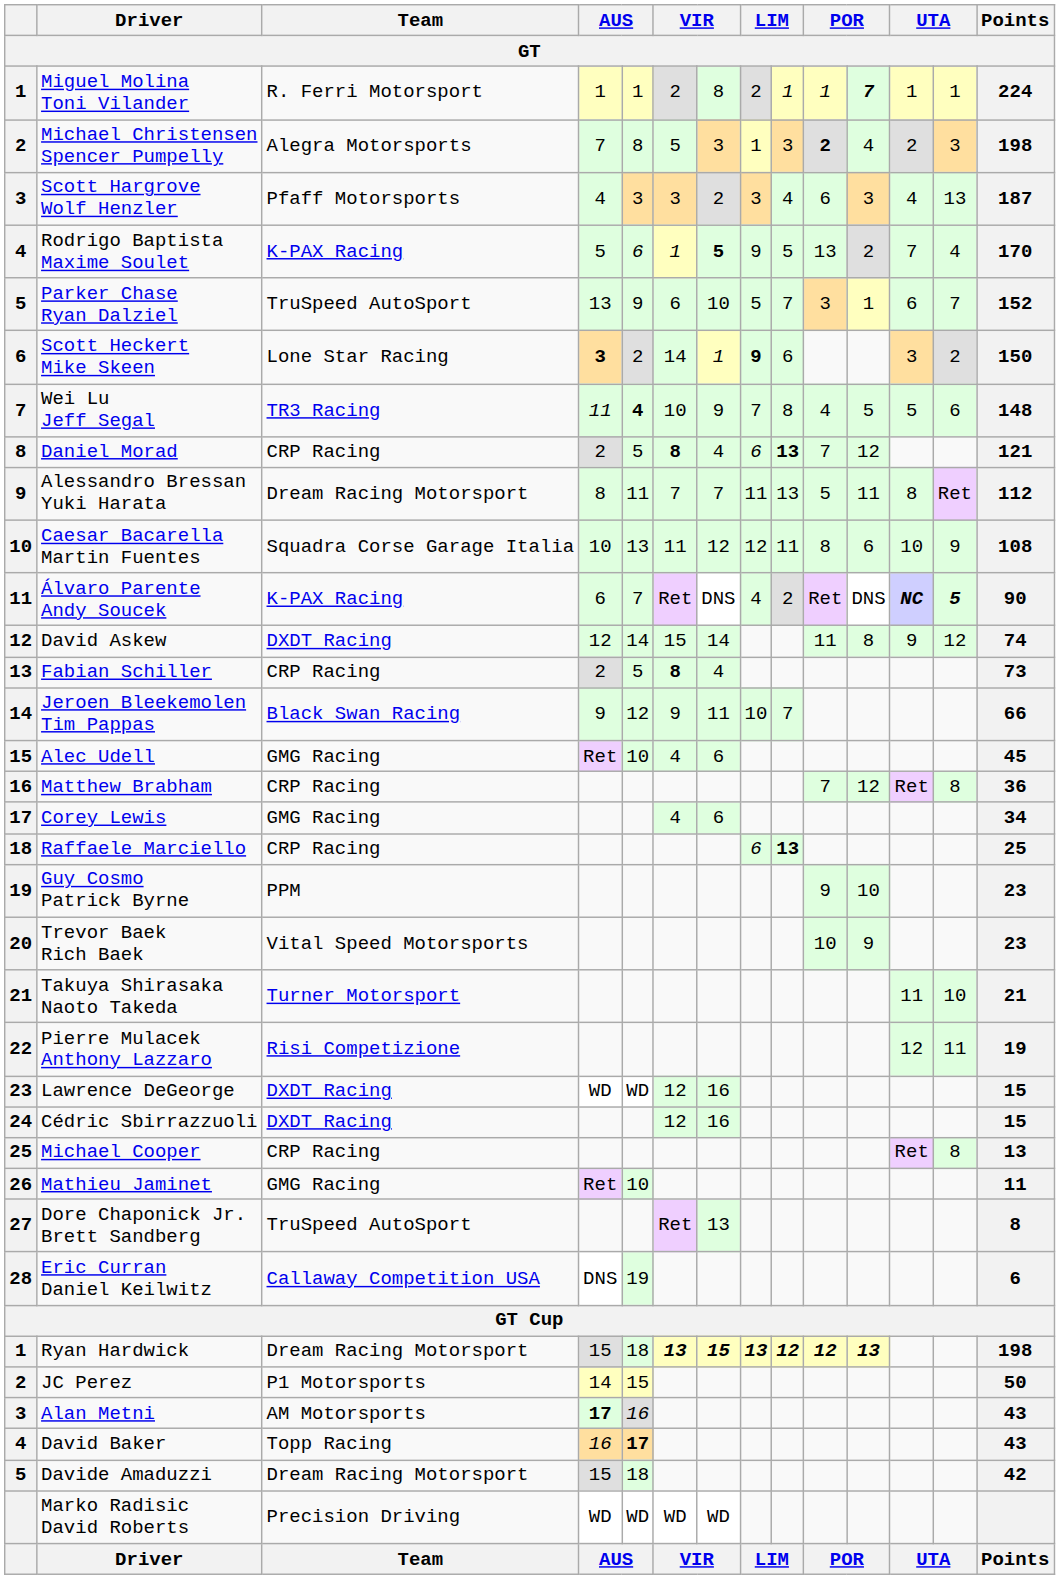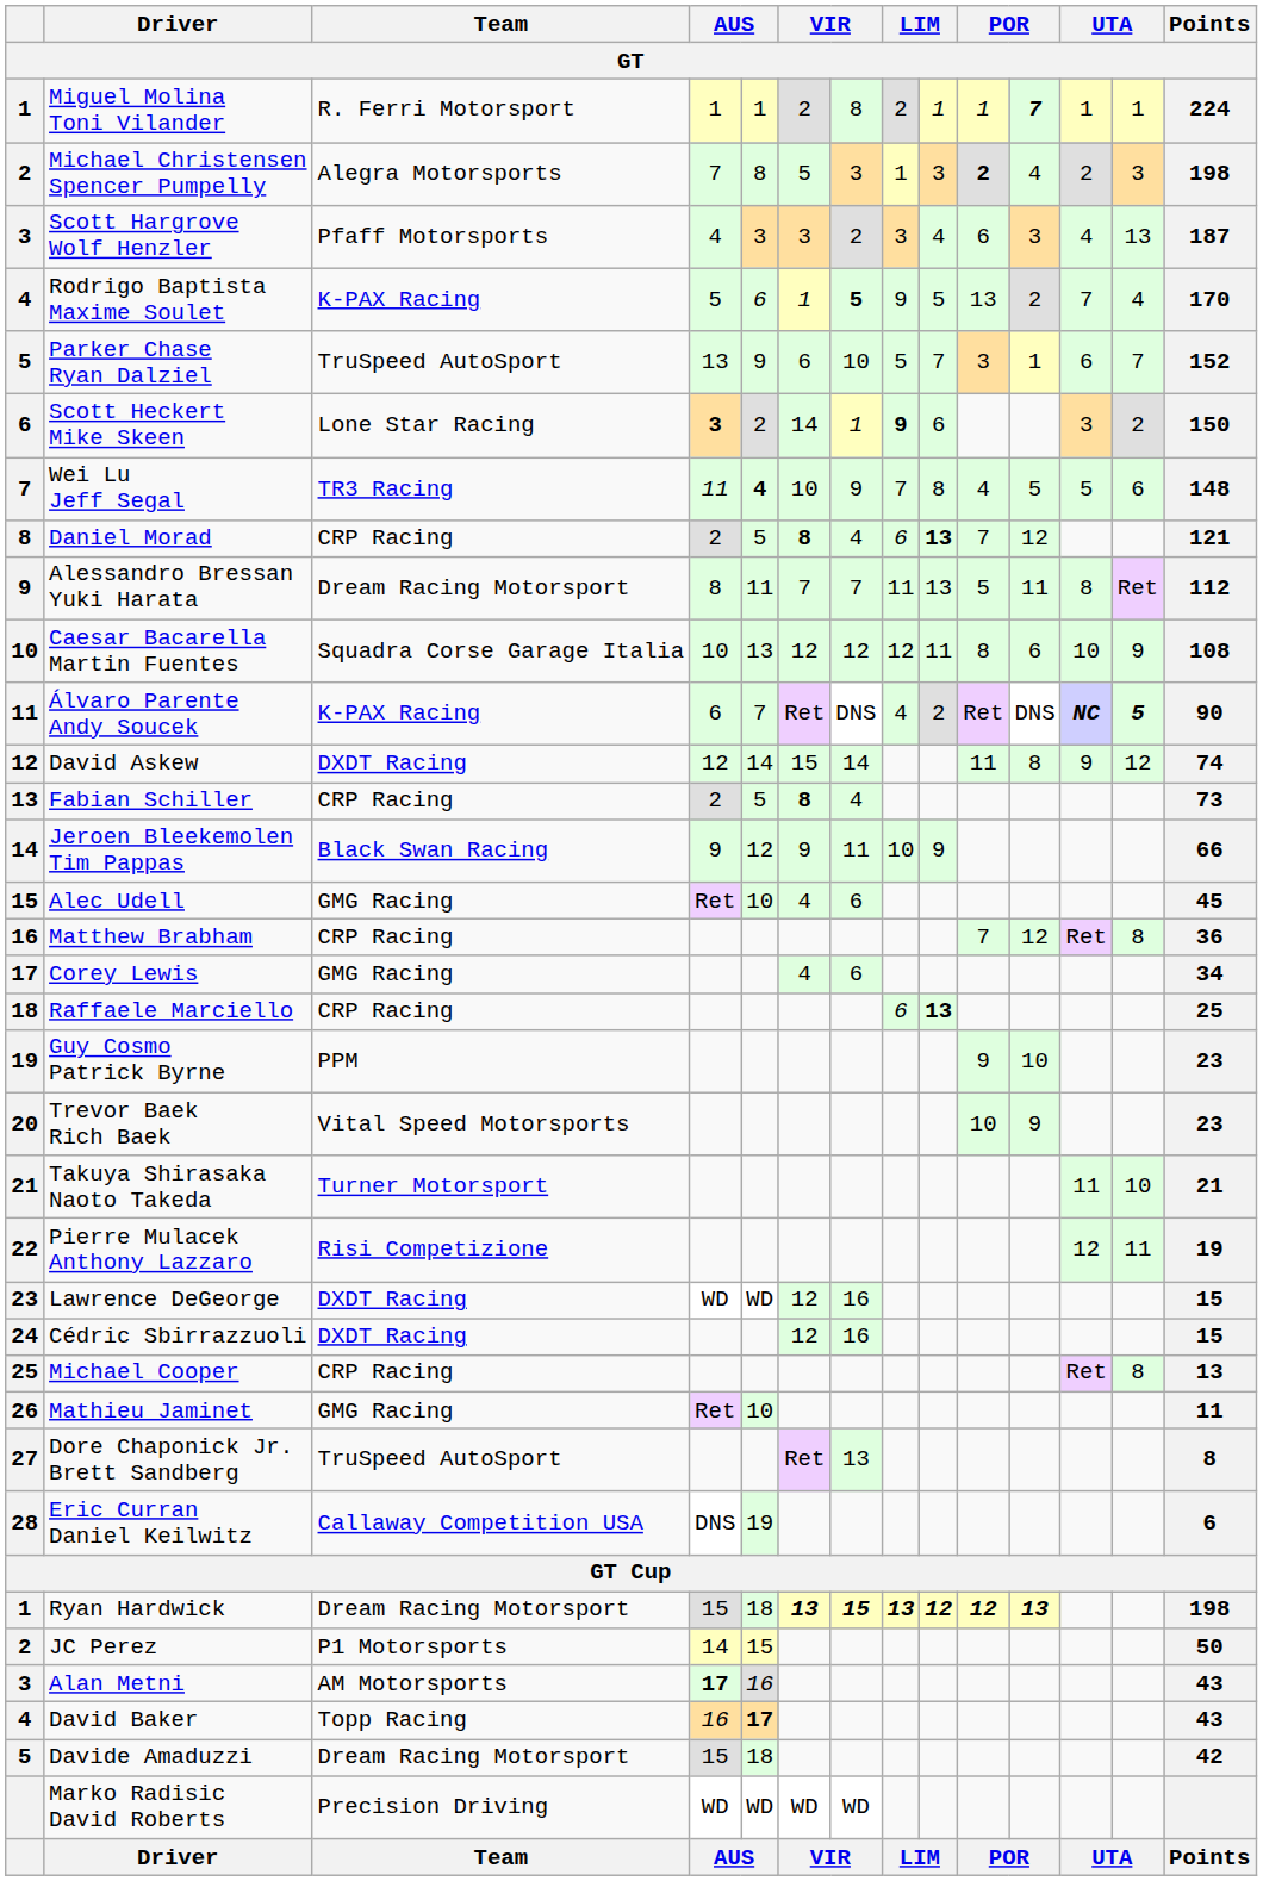 <table class="wikitable" style="text-align:center">
 <tr valign="top">
 <th valign=middle></th>
 <th valign=middle>Driver</th>
 <th valign=middle>Team</th>
 <th colspan=2><a href='#'>AUS</a></th>
 <th colspan=2><a href='#'>VIR</a></th>
 <th colspan=2><a href='#'>LIM</a></th>
 <th colspan=2><a href='#'>POR</a></th>
 <th colspan=2><a href='#'>UTA</a></th>
 <th valign=middle>Points</th>
 </tr>
 <tr>
 <th colspan=14>GT</th>
 </tr>
 <tr>
 <th>1</th>
 <td align=left> <a href='#'>Miguel Molina</a><br> <a href='#'>Toni Vilander</a></td>
 <td align=left> R. Ferri Motorsport</td>
 <td style="background:#FFFFBF;">1</td>
 <td style="background:#FFFFBF;">1</td>
 <td style="background:#DFDFDF;">2</td>
 <td style="background:#DFFFDF;">8</td>
 <td style="background:#DFDFDF;">2</td>
 <td style="background:#FFFFBF;"><em>1</em></td>
 <td style="background:#FFFFBF;"><em>1</em></td>
 <td style="background:#DFFFDF;"><strong><em>7</em></strong></td>
 <td style="background:#FFFFBF;">1</td>
 <td style="background:#FFFFBF;">1</td>
 <th>224</th>
 </tr>
 <tr>
 <th>2</th>
 <td align=left> <a href='#'>Michael Christensen</a><br> <a href='#'>Spencer Pumpelly</a></td>
 <td align=left> Alegra Motorsports</td>
 <td style="background:#DFFFDF;">7</td>
 <td style="background:#DFFFDF;">8</td>
 <td style="background:#DFFFDF;">5</td>
 <td style="background:#FFDF9F;">3</td>
 <td style="background:#FFFFBF;">1</td>
 <td style="background:#FFDF9F;">3</td>
 <td style="background:#DFDFDF;"><strong>2</strong></td>
 <td style="background:#DFFFDF;">4</td>
 <td style="background:#DFDFDF;">2</td>
 <td style="background:#FFDF9F;">3</td>
 <th>198</th>
 </tr>
 <tr>
 <th>3</th>
 <td align=left> <a href='#'>Scott Hargrove</a><br> <a href='#'>Wolf Henzler</a></td>
 <td align=left> Pfaff Motorsports</td>
 <td style="background:#DFFFDF;">4</td>
 <td style="background:#FFDF9F;">3</td>
 <td style="background:#FFDF9F;">3</td>
 <td style="background:#DFDFDF;">2</td>
 <td style="background:#FFDF9F;">3</td>
 <td style="background:#DFFFDF;">4</td>
 <td style="background:#DFFFDF;">6</td>
 <td style="background:#FFDF9F;">3</td>
 <td style="background:#DFFFDF;">4</td>
 <td style="background:#DFFFDF;">13</td>
 <th>187</th>
 </tr>
 <tr>
 <th>4</th>
 <td align=left> Rodrigo Baptista<br> <a href='#'>Maxime Soulet</a></td>
 <td align=left> <a href='#'>K-PAX Racing</a></td>
 <td style="background:#DFFFDF;">5</td>
 <td style="background:#DFFFDF;"><em>6</em></td>
 <td style="background:#FFFFBF;"><em>1</em></td>
 <td style="background:#DFFFDF;"><strong>5</strong></td>
 <td style="background:#DFFFDF;">9</td>
 <td style="background:#DFFFDF;">5</td>
 <td style="background:#DFFFDF;">13</td>
 <td style="background:#DFDFDF;">2</td>
 <td style="background:#DFFFDF;">7</td>
 <td style="background:#DFFFDF;">4</td>
 <th>170</th>
 </tr>
 <tr>
 <th>5</th>
 <td align=left> <a href='#'>Parker Chase</a><br> <a href='#'>Ryan Dalziel</a></td>
 <td align=left> TruSpeed AutoSport</td>
 <td style="background:#DFFFDF;">13</td>
 <td style="background:#DFFFDF;">9</td>
 <td style="background:#DFFFDF;">6</td>
 <td style="background:#DFFFDF;">10</td>
 <td style="background:#DFFFDF;">5</td>
 <td style="background:#DFFFDF;">7</td>
 <td style="background:#FFDF9F;">3</td>
 <td style="background:#FFFFBF;">1</td>
 <td style="background:#DFFFDF;">6</td>
 <td style="background:#DFFFDF;">7</td>
 <th>152</th>
 </tr>
 <tr>
 <th>6</th>
 <td align=left> <a href='#'>Scott Heckert</a><br> <a href='#'>Mike Skeen</a></td>
 <td align=left> Lone Star Racing</td>
 <td style="background:#FFDF9F;"><strong>3</strong></td>
 <td style="background:#DFDFDF;">2</td>
 <td style="background:#DFFFDF;">14</td>
 <td style="background:#FFFFBF;"><em>1</em></td>
 <td style="background:#DFFFDF;"><strong>9</strong></td>
 <td style="background:#DFFFDF;">6</td>
 <td></td>
 <td></td>
 <td style="background:#FFDF9F;">3</td>
 <td style="background:#DFDFDF;">2</td>
 <th>150</th>
 </tr>
 <tr>
 <th>7</th>
 <td align=left> Wei Lu<br> <a href='#'>Jeff Segal</a></td>
 <td align=left> <a href='#'>TR3 Racing</a></td>
 <td style="background:#DFFFDF;"><em>11</em></td>
 <td style="background:#DFFFDF;"><strong>4</strong></td>
 <td style="background:#DFFFDF;">10</td>
 <td style="background:#DFFFDF;">9</td>
 <td style="background:#DFFFDF;">7</td>
 <td style="background:#DFFFDF;">8</td>
 <td style="background:#DFFFDF;">4</td>
 <td style="background:#DFFFDF;">5</td>
 <td style="background:#DFFFDF;">5</td>
 <td style="background:#DFFFDF;">6</td>
 <th>148</th>
 </tr>
 <tr>
 <th>8</th>
 <td align=left> <a href='#'>Daniel Morad</a></td>
 <td align=left> CRP Racing</td>
 <td style="background:#DFDFDF;">2</td>
 <td style="background:#DFFFDF;">5</td>
 <td style="background:#DFFFDF;"><strong>8</strong></td>
 <td style="background:#DFFFDF;">4</td>
 <td style="background:#DFFFDF;"><em>6</em></td>
 <td style="background:#DFFFDF;"><strong>13</strong></td>
 <td style="background:#DFFFDF;">7</td>
 <td style="background:#DFFFDF;">12</td>
 <td></td>
 <td></td>
 <th>121</th>
 </tr>
 <tr>
 <th>9</th>
 <td align=left> Alessandro Bressan<br> Yuki Harata</td>
 <td align=left> Dream Racing Motorsport</td>
 <td style="background:#DFFFDF;">8</td>
 <td style="background:#DFFFDF;">11</td>
 <td style="background:#DFFFDF;">7</td>
 <td style="background:#DFFFDF;">7</td>
 <td style="background:#DFFFDF;">11</td>
 <td style="background:#DFFFDF;">13</td>
 <td style="background:#DFFFDF;">5</td>
 <td style="background:#DFFFDF;">11</td>
 <td style="background:#DFFFDF;">8</td>
 <td style="background:#EFCFFF;">Ret</td>
 <th>112</th>
 </tr>
 <tr>
 <th>10</th>
 <td align=left> <a href='#'>Caesar Bacarella</a><br> Martin Fuentes</td>
 <td align=left> Squadra Corse Garage Italia</td>
 <td style="background:#DFFFDF;">10</td>
 <td style="background:#DFFFDF;">13</td>
-<td style="background:#DFFFDF;">11</td>
+<td style="background:#DFFFDF;">12</td>
 <td style="background:#DFFFDF;">12</td>
 <td style="background:#DFFFDF;">12</td>
 <td style="background:#DFFFDF;">11</td>
 <td style="background:#DFFFDF;">8</td>
 <td style="background:#DFFFDF;">6</td>
 <td style="background:#DFFFDF;">10</td>
 <td style="background:#DFFFDF;">9</td>
 <th>108</th>
 </tr>
 <tr>
 <th>11</th>
 <td align=left> <a href='#'>Álvaro Parente</a><br> <a href='#'>Andy Soucek</a></td>
 <td align=left> <a href='#'>K-PAX Racing</a></td>
 <td style="background:#DFFFDF;">6</td>
 <td style="background:#DFFFDF;">7</td>
 <td style="background:#EFCFFF;">Ret</td>
 <td style="background:#FFFFFF;">DNS</td>
 <td style="background:#DFFFDF;">4</td>
 <td style="background:#DFDFDF;">2</td>
 <td style="background:#EFCFFF;">Ret</td>
 <td style="background:#FFFFFF;">DNS</td>
 <td style="background:#CFCFFF;"><strong><em>NC</em></strong></td>
 <td style="background:#DFFFDF;"><strong><em>5</em></strong></td>
 <th>90</th>
 </tr>
 <tr>
 <th>12</th>
 <td align=left> David Askew</td>
 <td align=left> <a href='#'>DXDT Racing</a></td>
 <td style="background:#DFFFDF;">12</td>
 <td style="background:#DFFFDF;">14</td>
 <td style="background:#DFFFDF;">15</td>
 <td style="background:#DFFFDF;">14</td>
 <td></td>
 <td></td>
 <td style="background:#DFFFDF;">11</td>
 <td style="background:#DFFFDF;">8</td>
 <td style="background:#DFFFDF;">9</td>
 <td style="background:#DFFFDF;">12</td>
 <th>74</th>
 </tr>
 <tr>
 <th>13</th>
 <td align=left> <a href='#'>Fabian Schiller</a></td>
 <td align=left> CRP Racing</td>
 <td style="background:#DFDFDF;">2</td>
 <td style="background:#DFFFDF;">5</td>
 <td style="background:#DFFFDF;"><strong>8</strong></td>
 <td style="background:#DFFFDF;">4</td>
 <td></td>
 <td></td>
 <td></td>
 <td></td>
 <td></td>
 <td></td>
 <th>73</th>
 </tr>
 <tr>
 <th>14</th>
 <td align=left> <a href='#'>Jeroen Bleekemolen</a><br> <a href='#'>Tim Pappas</a></td>
 <td align=left> <a href='#'>Black Swan Racing</a></td>
 <td style="background:#DFFFDF;">9</td>
 <td style="background:#DFFFDF;">12</td>
 <td style="background:#DFFFDF;">9</td>
 <td style="background:#DFFFDF;">11</td>
 <td style="background:#DFFFDF;">10</td>
-<td style="background:#DFFFDF;">7</td>
+<td style="background:#DFFFDF;">9</td>
 <td></td>
 <td></td>
 <td></td>
 <td></td>
 <th>66</th>
 </tr>
 <tr>
 <th>15</th>
 <td align=left> <a href='#'>Alec Udell</a></td>
 <td align=left> GMG Racing</td>
 <td style="background:#EFCFFF;">Ret</td>
 <td style="background:#DFFFDF;">10</td>
 <td style="background:#DFFFDF;">4</td>
 <td style="background:#DFFFDF;">6</td>
 <td></td>
 <td></td>
 <td></td>
 <td></td>
 <td></td>
 <td></td>
 <th>45</th>
 </tr>
 <tr>
 <th>16</th>
 <td align=left> <a href='#'>Matthew Brabham</a></td>
 <td align=left> CRP Racing</td>
 <td></td>
 <td></td>
 <td></td>
 <td></td>
 <td></td>
 <td></td>
 <td style="background:#DFFFDF;">7</td>
 <td style="background:#DFFFDF;">12</td>
 <td style="background:#EFCFFF;">Ret</td>
 <td style="background:#DFFFDF;">8</td>
 <th>36</th>
 </tr>
 <tr>
 <th>17</th>
 <td align=left> <a href='#'>Corey Lewis</a></td>
 <td align=left> GMG Racing</td>
 <td></td>
 <td></td>
 <td style="background:#DFFFDF;">4</td>
 <td style="background:#DFFFDF;">6</td>
 <td></td>
 <td></td>
 <td></td>
 <td></td>
 <td></td>
 <td></td>
 <th>34</th>
 </tr>
 <tr>
 <th>18</th>
 <td align=left> <a href='#'>Raffaele Marciello</a></td>
 <td align=left> CRP Racing</td>
 <td></td>
 <td></td>
 <td></td>
 <td></td>
 <td style="background:#DFFFDF;"><em>6</em></td>
 <td style="background:#DFFFDF;"><strong>13</strong></td>
 <td></td>
 <td></td>
 <td></td>
 <td></td>
 <th>25</th>
 </tr>
 <tr>
 <th>19</th>
 <td align=left> <a href='#'>Guy Cosmo</a><br> Patrick Byrne</td>
 <td align=left> PPM</td>
 <td></td>
 <td></td>
 <td></td>
 <td></td>
 <td></td>
 <td></td>
 <td style="background:#DFFFDF;">9</td>
 <td style="background:#DFFFDF;">10</td>
 <td></td>
 <td></td>
 <th>23</th>
 </tr>
 <tr>
 <th>20</th>
 <td align=left> Trevor Baek<br> Rich Baek</td>
 <td align=left> Vital Speed Motorsports</td>
 <td></td>
 <td></td>
 <td></td>
 <td></td>
 <td></td>
 <td></td>
 <td style="background:#DFFFDF;">10</td>
 <td style="background:#DFFFDF;">9</td>
 <td></td>
 <td></td>
 <th>23</th>
 </tr>
 <tr>
 <th>21</th>
 <td align=left> Takuya Shirasaka<br> Naoto Takeda</td>
 <td align=left> <a href='#'>Turner Motorsport</a></td>
 <td></td>
 <td></td>
 <td></td>
 <td></td>
 <td></td>
 <td></td>
 <td></td>
 <td></td>
 <td style="background:#DFFFDF;">11</td>
 <td style="background:#DFFFDF;">10</td>
 <th>21</th>
 </tr>
 <tr>
 <th>22</th>
 <td align=left> Pierre Mulacek<br> <a href='#'>Anthony Lazzaro</a></td>
 <td align=left> <a href='#'>Risi Competizione</a></td>
 <td></td>
 <td></td>
 <td></td>
 <td></td>
 <td></td>
 <td></td>
 <td></td>
 <td></td>
 <td style="background:#DFFFDF;">12</td>
 <td style="background:#DFFFDF;">11</td>
 <th>19</th>
 </tr>
 <tr>
 <th>23</th>
 <td align=left> Lawrence DeGeorge</td>
 <td align=left> <a href='#'>DXDT Racing</a></td>
 <td style="background:#FFFFFF;">WD</td>
 <td style="background:#FFFFFF;">WD</td>
 <td style="background:#DFFFDF;">12</td>
 <td style="background:#DFFFDF;">16</td>
 <td></td>
 <td></td>
 <td></td>
 <td></td>
 <td></td>
 <td></td>
 <th>15</th>
 </tr>
 <tr>
 <th>24</th>
 <td align=left> Cédric Sbirrazzuoli</td>
 <td align=left> <a href='#'>DXDT Racing</a></td>
 <td></td>
 <td></td>
 <td style="background:#DFFFDF;">12</td>
 <td style="background:#DFFFDF;">16</td>
 <td></td>
 <td></td>
 <td></td>
 <td></td>
 <td></td>
 <td></td>
 <th>15</th>
 </tr>
 <tr>
 <th>25</th>
 <td align=left> <a href='#'>Michael Cooper</a></td>
 <td align=left> CRP Racing</td>
 <td></td>
 <td></td>
 <td></td>
 <td></td>
 <td></td>
 <td></td>
 <td></td>
 <td></td>
 <td style="background:#EFCFFF;">Ret</td>
 <td style="background:#DFFFDF;">8</td>
 <th>13</th>
 </tr>
 <tr>
 <th>26</th>
 <td align=left> <a href='#'>Mathieu Jaminet</a></td>
 <td align=left> GMG Racing</td>
 <td style="background:#EFCFFF;">Ret</td>
 <td style="background:#DFFFDF;">10</td>
 <td></td>
 <td></td>
 <td></td>
 <td></td>
 <td></td>
 <td></td>
 <td></td>
 <td></td>
 <th>11</th>
 </tr>
 <tr>
 <th>27</th>
 <td align=left> Dore Chaponick Jr.<br> Brett Sandberg</td>
 <td align=left> TruSpeed AutoSport</td>
 <td></td>
 <td></td>
 <td style="background:#EFCFFF;">Ret</td>
 <td style="background:#DFFFDF;">13</td>
 <td></td>
 <td></td>
 <td></td>
 <td></td>
 <td></td>
 <td></td>
 <th>8</th>
 </tr>
 <tr>
 <th>28</th>
 <td align=left> <a href='#'>Eric Curran</a><br> Daniel Keilwitz</td>
 <td align=left> <a href='#'>Callaway Competition USA</a></td>
 <td style="background:#FFFFFF;">DNS</td>
 <td style="background:#DFFFDF;">19</td>
 <td></td>
 <td></td>
 <td></td>
 <td></td>
 <td></td>
 <td></td>
 <td></td>
 <td></td>
 <th>6</th>
 </tr>
 <tr>
 <th colspan=14>GT Cup</th>
 </tr>
 <tr>
 <th>1</th>
 <td align=left> Ryan Hardwick</td>
 <td align=left> Dream Racing Motorsport</td>
 <td style="background:#DFDFDF;">15</td>
 <td style="background:#DFFFDF;">18</td>
 <td style="background:#FFFFBF;"><strong><em>13</em></strong></td>
 <td style="background:#FFFFBF;"><strong><em>15</em></strong></td>
 <td style="background:#FFFFBF;"><strong><em>13</em></strong></td>
 <td style="background:#FFFFBF;"><strong><em>12</em></strong></td>
 <td style="background:#FFFFBF;"><strong><em>12</em></strong></td>
 <td style="background:#FFFFBF;"><strong><em>13</em></strong></td>
 <td></td>
 <td></td>
 <th>198</th>
 </tr>
 <tr>
 <th>2</th>
 <td align=left> JC Perez</td>
 <td align=left> P1 Motorsports</td>
 <td style="background:#FFFFBF;">14</td>
 <td style="background:#FFFFBF;">15</td>
 <td></td>
 <td></td>
 <td></td>
 <td></td>
 <td></td>
 <td></td>
 <td></td>
 <td></td>
 <th>50</th>
 </tr>
 <tr>
 <th>3</th>
 <td align=left> <a href='#'>Alan Metni</a></td>
 <td align=left> AM Motorsports</td>
 <td style="background:#DFFFDF;"><strong>17</strong></td>
 <td style="background:#DFDFDF;"><em>16</em></td>
 <td></td>
 <td></td>
 <td></td>
 <td></td>
 <td></td>
 <td></td>
 <td></td>
 <td></td>
 <th>43</th>
 </tr>
 <tr>
 <th>4</th>
 <td align=left> David Baker</td>
 <td align=left> Topp Racing</td>
 <td style="background:#FFDF9F;"><em>16</em></td>
 <td style="background:#FFDF9F;"><strong>17</strong></td>
 <td></td>
 <td></td>
 <td></td>
 <td></td>
 <td></td>
 <td></td>
 <td></td>
 <td></td>
 <th>43</th>
 </tr>
 <tr>
 <th>5</th>
 <td align=left> Davide Amaduzzi</td>
 <td align=left> Dream Racing Motorsport</td>
 <td style="background:#DFDFDF;">15</td>
 <td style="background:#DFFFDF;">18</td>
 <td></td>
 <td></td>
 <td></td>
 <td></td>
 <td></td>
 <td></td>
 <td></td>
 <td></td>
 <th>42</th>
 </tr>
 <tr>
 <th></th>
 <td align=left> Marko Radisic<br> David Roberts</td>
 <td align=left> Precision Driving</td>
 <td style="background:#FFFFFF;">WD</td>
 <td style="background:#FFFFFF;">WD</td>
 <td style="background:#FFFFFF;">WD</td>
 <td style="background:#FFFFFF;">WD</td>
 <td></td>
 <td></td>
 <td></td>
 <td></td>
 <td></td>
 <td></td>
 <th></th>
 </tr>
 <tr valign="top">
 <th valign=middle></th>
 <th valign=middle>Driver</th>
 <th valign=middle>Team</th>
 <th colspan=2><a href='#'>AUS</a></th>
 <th colspan=2><a href='#'>VIR</a></th>
 <th colspan=2><a href='#'>LIM</a></th>
 <th colspan=2><a href='#'>POR</a></th>
 <th colspan=2><a href='#'>UTA</a></th>
 <th valign=middle>Points</th>
 </tr>
 </table>
